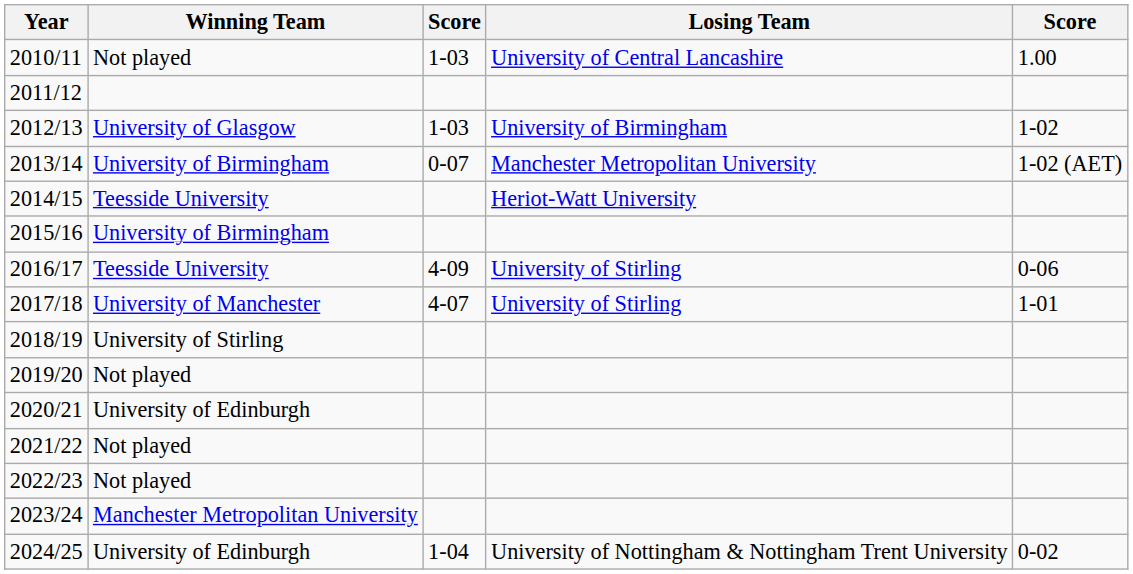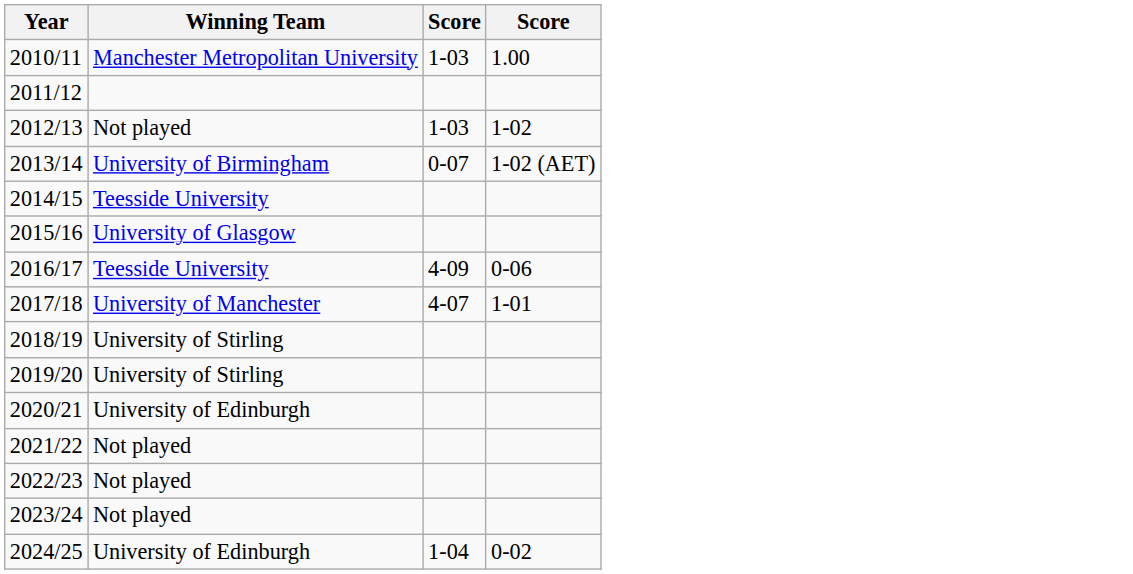 <table class="wikitable">
 <tr>
 <th>Year</th>
 <th>Winning Team</th>
 <th>Score</th>
-<th>Losing Team</th>
 <th>Score</th>
 </tr>
 <tr>
 <td>2010/11</td>
-<td>Not played</td>
+<td><a href='#'>Manchester Metropolitan University</a></td>
 <td>1-03</td>
-<td><a href='#'>University of Central Lancashire</a></td>
 <td>1.00</td>
 </tr>
 <tr>
 <td>2011/12</td>
 <td></td>
 <td></td>
 <td></td>
-<td></td>
 </tr>
 <tr>
 <td>2012/13</td>
-<td><a href='#'>University of Glasgow</a></td>
+<td>Not played</td>
 <td>1-03</td>
-<td><a href='#'>University of Birmingham</a></td>
 <td>1-02</td>
 </tr>
 <tr>
 <td>2013/14</td>
 <td><a href='#'>University of Birmingham</a></td>
 <td>0-07</td>
-<td><a href='#'>Manchester Metropolitan University</a></td>
 <td>1-02 (AET)</td>
 </tr>
 <tr>
 <td>2014/15</td>
 <td><a href='#'>Teesside University</a></td>
 <td></td>
-<td><a href='#'>Heriot-Watt University</a></td>
 <td></td>
 </tr>
 <tr>
 <td>2015/16</td>
-<td><a href='#'>University of Birmingham</a></td>
-<td></td>
+<td><a href='#'>University of Glasgow</a></td>
 <td></td>
 <td></td>
 </tr>
 <tr>
 <td>2016/17</td>
 <td><a href='#'>Teesside University</a></td>
 <td>4-09</td>
-<td><a href='#'>University of Stirling</a></td>
 <td>0-06</td>
 </tr>
 <tr>
 <td>2017/18</td>
 <td><a href='#'>University of Manchester</a></td>
 <td>4-07</td>
-<td><a href='#'>University of Stirling</a></td>
 <td>1-01</td>
 </tr>
 <tr>
 <td>2018/19</td>
 <td>University of Stirling</td>
 <td></td>
 <td></td>
-<td></td>
 </tr>
 <tr>
 <td>2019/20</td>
-<td>Not played</td>
-<td></td>
+<td>University of Stirling</td>
 <td></td>
 <td></td>
 </tr>
 <tr>
 <td>2020/21</td>
 <td>University of Edinburgh</td>
 <td></td>
 <td></td>
-<td></td>
 </tr>
 <tr>
 <td>2021/22</td>
 <td>Not played</td>
-<td></td>
 <td></td>
 <td></td>
 </tr>
 <tr>
 <td>2022/23</td>
 <td>Not played</td>
 <td></td>
 <td></td>
-<td></td>
 </tr>
 <tr>
 <td>2023/24</td>
-<td><a href='#'>Manchester Metropolitan University</a></td>
-<td></td>
+<td>Not played</td>
 <td></td>
 <td></td>
 </tr>
 <tr>
 <td>2024/25</td>
 <td>University of Edinburgh</td>
 <td>1-04</td>
-<td>University of Nottingham & Nottingham Trent University</td>
 <td>0-02</td>
 </tr>
 </table>
